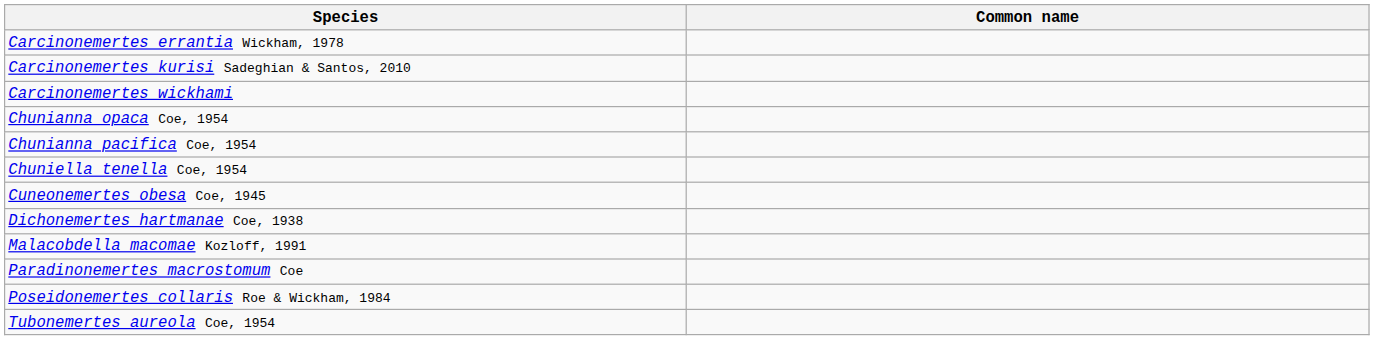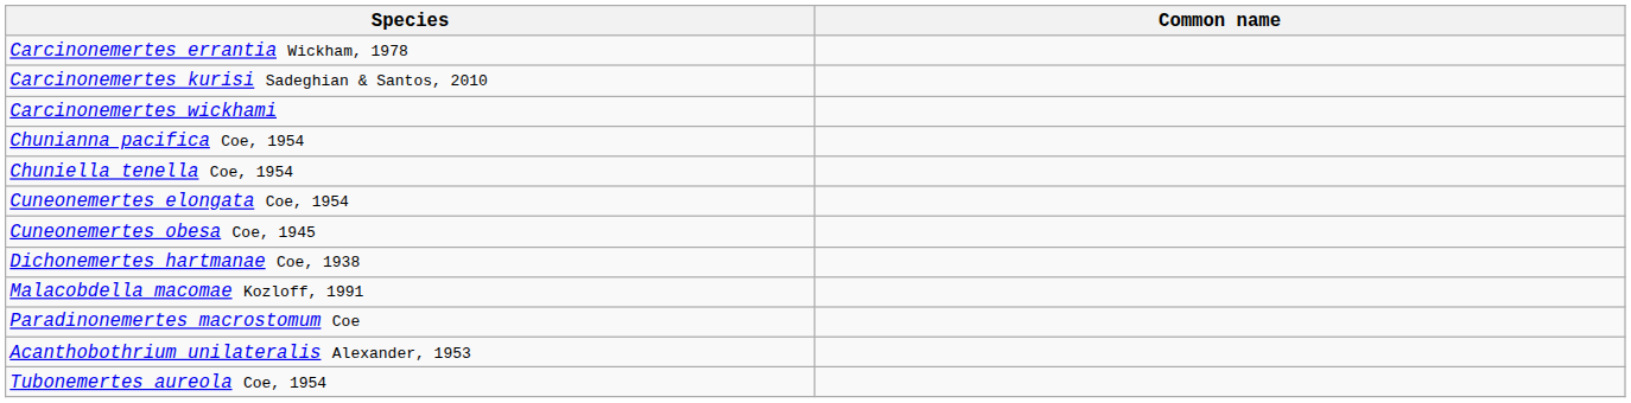 <table width=90% class="wikitable">
 <tr>
 <th width=25%>Species</th>
 <th width=25%>Common name</th>
 </tr>
 <tr>
 <td><em><a href='#'>Carcinonemertes errantia</a></em> <small> Wickham, 1978 </small></td>
 <td></td>
 </tr>
 <tr>
 <td><em><a href='#'>Carcinonemertes kurisi</a></em> <small> Sadeghian & Santos, 2010 </small></td>
 <td></td>
 </tr>
 <tr>
 <td><em><a href='#'>Carcinonemertes wickhami</a></em></td>
 <td></td>
 </tr>
 <tr>
-<td><em><a href='#'>Chunianna opaca</a></em> <small> Coe, 1954 </small></td>
-<td></td>
-</tr>
-<tr>
 <td><em><a href='#'>Chunianna pacifica</a></em> <small> Coe, 1954 </small></td>
 <td></td>
 </tr>
 <tr>
 <td><em><a href='#'>Chuniella tenella</a></em> <small> Coe, 1954 </small></td>
+<td></td>
+</tr>
+<tr>
+<td><em><a href='#'>Cuneonemertes elongata</a></em> <small> Coe, 1954 </small></td>
 <td></td>
 </tr>
 <tr>
 <td><em><a href='#'>Cuneonemertes obesa</a></em> <small> Coe, 1945 </small></td>
 <td></td>
 </tr>
 <tr>
 <td><em><a href='#'>Dichonemertes hartmanae</a></em> <small> Coe, 1938 </small></td>
 <td></td>
 </tr>
 <tr>
 <td><em><a href='#'>Malacobdella macomae</a></em> <small> Kozloff, 1991 </small></td>
 <td></td>
 </tr>
 <tr>
 <td><em><a href='#'>Paradinonemertes macrostomum</a></em> <small> Coe </small></td>
 <td></td>
 </tr>
 <tr>
-<td><em><a href='#'>Poseidonemertes collaris</a></em> <small> Roe & Wickham, 1984 </small></td>
+<td><em><a href='#'>Acanthobothrium unilateralis</a></em> <small> Alexander, 1953 </small></td>
 <td></td>
 </tr>
 <tr>
 <td><em><a href='#'>Tubonemertes aureola</a></em> <small> Coe, 1954 </small></td>
 <td></td>
 </tr>
 </table>
